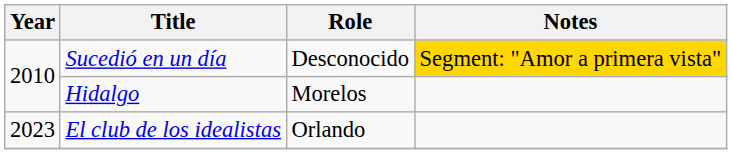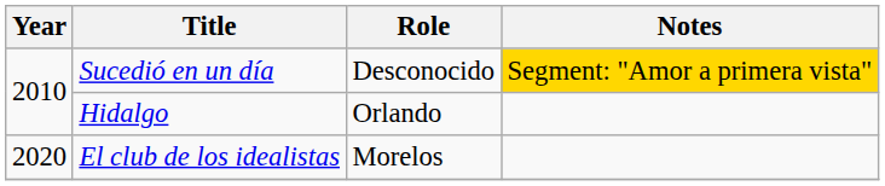 <table class="wikitable sortable">
 <tr>
 <th>Year</th>
 <th>Title</th>
 <th>Role</th>
 <th class="unsortable">Notes</th>
 </tr>
 <tr>
 <td rowspan="2">2010</td>
 <td><em><a href='#'>Sucedió en un día</a></em></td>
 <td>Desconocido</td>
 <td style="background: gold;">Segment: "Amor a primera vista"</td>
 </tr>
 <tr>
 <td><em><a href='#'>Hidalgo</a></em></td>
-<td>Morelos</td>
+<td>Orlando</td>
 <td></td>
 </tr>
 <tr>
-<td>2023</td>
+<td>2020</td>
 <td><em><a href='#'>El club de los idealistas</a></em></td>
-<td>Orlando</td>
+<td>Morelos</td>
 <td></td>
 </tr>
 <tr>
 </tr>
 </table>
